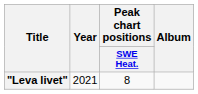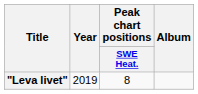 <table class="wikitable plainrowheaders" style="text-align:center;">
 <tr>
 <th scope="col" rowspan="2">Title</th>
 <th scope="col" rowspan="2">Year</th>
 <th scope="col" colspan="1">Peak chart positions</th>
 <th scope="col" rowspan="2">Album</th>
 </tr>
 <tr>
 <th scope="col" style="width:3em;font-size:85%;"><a href='#'>SWE<br>Heat.</a><br></th>
 </tr>
 <tr>
 <th scope="row">"Leva livet"</th>
-<td>2021</td>
+<td>2019</td>
 <td>8</td>
 <td></td>
 </tr>
 </table>
